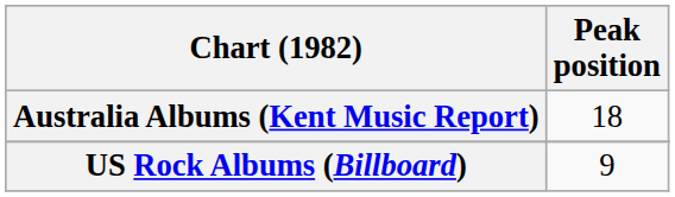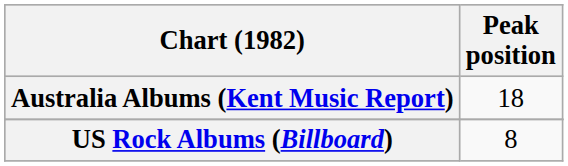 <table class="wikitable sortable plainrowheaders" style="text-align:center">
 <tr>
 <th scope="col">Chart (1982)</th>
 <th scope="col">Peak<br>position</th>
 </tr>
 <tr>
 <th scope="row">Australia Albums (<a href='#'>Kent Music Report</a>)</th>
 <td>18</td>
 </tr>
 <tr>
 </tr>
 <tr>
 </tr>
 <tr>
 </tr>
 <tr>
 </tr>
 <tr>
 </tr>
 <tr>
 </tr>
 <tr>
 <th scope="row">US <a href='#'>Rock Albums</a> (<em><a href='#'>Billboard</a></em>)</th>
-<td>9</td>
+<td>8</td>
 </tr>
 </table>
